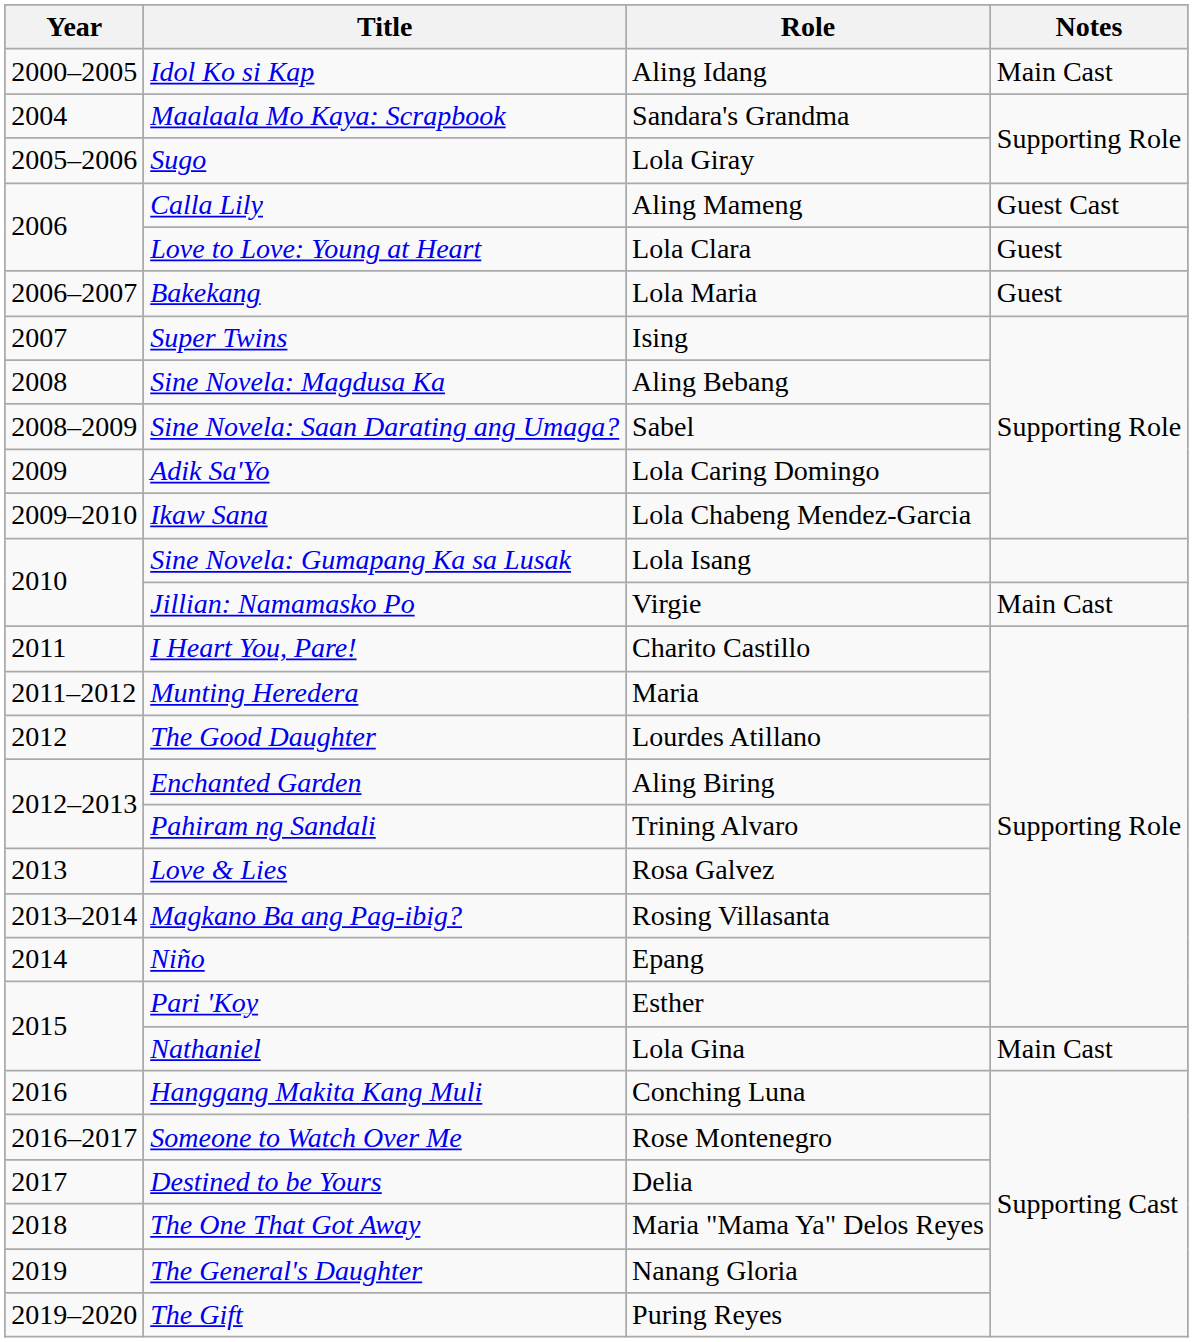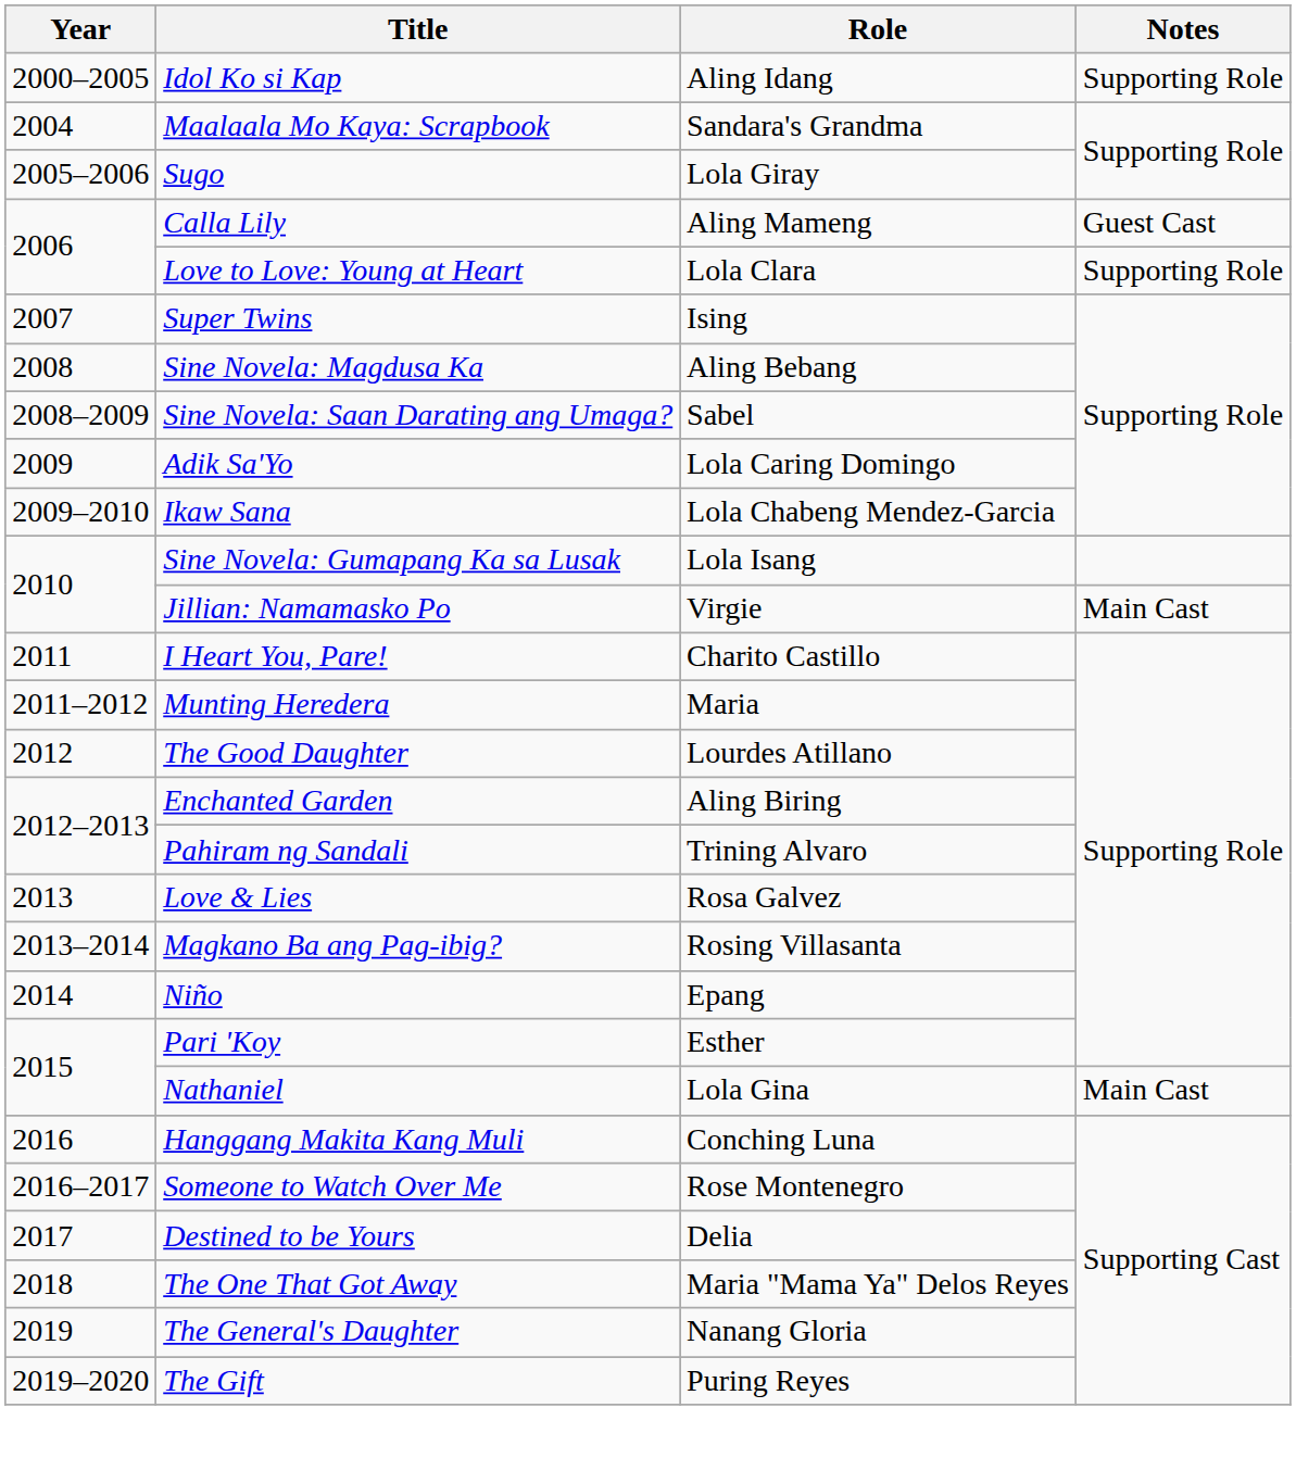 <table class="wikitable sortable">
 <tr>
 <th>Year</th>
 <th>Title</th>
 <th>Role</th>
 <th>Notes</th>
 </tr>
 <tr>
 <td>2000–2005</td>
 <td><em><a href='#'>Idol Ko si Kap</a></em></td>
 <td>Aling Idang</td>
-<td>Main Cast</td>
+<td>Supporting Role</td>
 </tr>
 <tr>
 <td>2004</td>
 <td><em><a href='#'>Maalaala Mo Kaya: Scrapbook</a></em></td>
 <td>Sandara's Grandma</td>
 <td rowspan="2">Supporting Role</td>
 </tr>
 <tr>
 <td>2005–2006</td>
 <td><em><a href='#'>Sugo</a></em></td>
 <td>Lola Giray</td>
 </tr>
 <tr>
 <td rowspan="2">2006</td>
 <td><em><a href='#'>Calla Lily</a></em></td>
 <td>Aling Mameng</td>
 <td>Guest Cast</td>
 </tr>
 <tr>
 <td><em><a href='#'>Love to Love: Young at Heart</a></em></td>
 <td>Lola Clara</td>
-<td>Guest</td>
-</tr>
-<tr>
-<td>2006–2007</td>
-<td><em><a href='#'>Bakekang</a></em></td>
-<td>Lola Maria</td>
-<td>Guest</td>
+<td>Supporting Role</td>
 </tr>
 <tr>
 <td>2007</td>
 <td><em><a href='#'>Super Twins</a></em></td>
 <td>Ising</td>
 <td rowspan="5">Supporting Role</td>
 </tr>
 <tr>
 <td>2008</td>
 <td><em><a href='#'>Sine Novela: Magdusa Ka</a></em></td>
 <td>Aling Bebang</td>
 </tr>
 <tr>
 <td>2008–2009</td>
 <td><em><a href='#'>Sine Novela: Saan Darating ang Umaga?</a></em></td>
 <td>Sabel</td>
 </tr>
 <tr>
 <td>2009</td>
 <td><em><a href='#'>Adik Sa'Yo</a></em></td>
 <td>Lola Caring Domingo</td>
 </tr>
 <tr>
 <td>2009–2010</td>
 <td><em><a href='#'>Ikaw Sana</a></em></td>
 <td>Lola Chabeng Mendez-Garcia</td>
 </tr>
 <tr>
 <td rowspan="2">2010</td>
 <td><em><a href='#'>Sine Novela: Gumapang Ka sa Lusak</a></em></td>
 <td>Lola Isang</td>
 </tr>
 <tr>
 <td><em><a href='#'>Jillian: Namamasko Po</a></em></td>
 <td>Virgie</td>
 <td>Main Cast</td>
 </tr>
 <tr>
 <td>2011</td>
 <td><em><a href='#'>I Heart You, Pare!</a></em></td>
 <td>Charito Castillo</td>
 <td rowspan="9">Supporting Role</td>
 </tr>
 <tr>
 <td>2011–2012</td>
 <td><em><a href='#'>Munting Heredera</a></em></td>
 <td>Maria</td>
 </tr>
 <tr>
 <td>2012</td>
 <td><em><a href='#'>The Good Daughter</a></em></td>
 <td>Lourdes Atillano</td>
 </tr>
 <tr>
 <td rowspan="2">2012–2013</td>
 <td><em><a href='#'>Enchanted Garden</a></em></td>
 <td>Aling Biring</td>
 </tr>
 <tr>
 <td><em><a href='#'>Pahiram ng Sandali</a></em></td>
 <td>Trining Alvaro</td>
 </tr>
 <tr>
 <td>2013</td>
 <td><em><a href='#'>Love & Lies</a></em></td>
 <td>Rosa Galvez</td>
 </tr>
 <tr>
 <td>2013–2014</td>
 <td><em><a href='#'>Magkano Ba ang Pag-ibig?</a></em></td>
 <td>Rosing Villasanta</td>
 </tr>
 <tr>
 <td>2014</td>
 <td><em><a href='#'>Niño</a></em></td>
 <td>Epang</td>
 </tr>
 <tr>
 <td rowspan=2>2015</td>
 <td><em><a href='#'>Pari 'Koy</a></em></td>
 <td>Esther</td>
 </tr>
 <tr>
 <td><em><a href='#'>Nathaniel</a></em></td>
 <td>Lola Gina</td>
 <td>Main Cast</td>
 </tr>
 <tr>
 <td>2016</td>
 <td><em><a href='#'>Hanggang Makita Kang Muli</a></em></td>
 <td>Conching Luna</td>
 <td rowspan="6">Supporting Cast</td>
 </tr>
 <tr>
 <td>2016–2017</td>
 <td><em><a href='#'>Someone to Watch Over Me</a></em></td>
 <td>Rose Montenegro</td>
 </tr>
 <tr>
 <td>2017</td>
 <td><em><a href='#'>Destined to be Yours</a></em></td>
 <td>Delia</td>
 </tr>
 <tr>
 <td>2018</td>
 <td><em><a href='#'>The One That Got Away</a></em></td>
 <td>Maria "Mama Ya" Delos Reyes</td>
 </tr>
 <tr>
 <td>2019</td>
 <td><em><a href='#'>The General's Daughter</a></em></td>
 <td>Nanang Gloria</td>
 </tr>
 <tr>
 <td>2019–2020</td>
 <td><em><a href='#'>The Gift</a></em></td>
 <td>Puring Reyes</td>
 </tr>
 </table>
